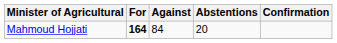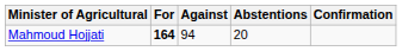 <table class="wikitable">
 <tr>
 <th>Minister of Agricultural</th>
 <th>For</th>
 <th>Against</th>
 <th>Abstentions</th>
 <th>Confirmation</th>
 </tr>
 <tr>
 <td><a href='#'>Mahmoud Hojjati</a></td>
 <td><strong>164</strong></td>
-<td>84</td>
+<td>94</td>
 <td>20</td>
 <td></td>
 </tr>
 </table>
